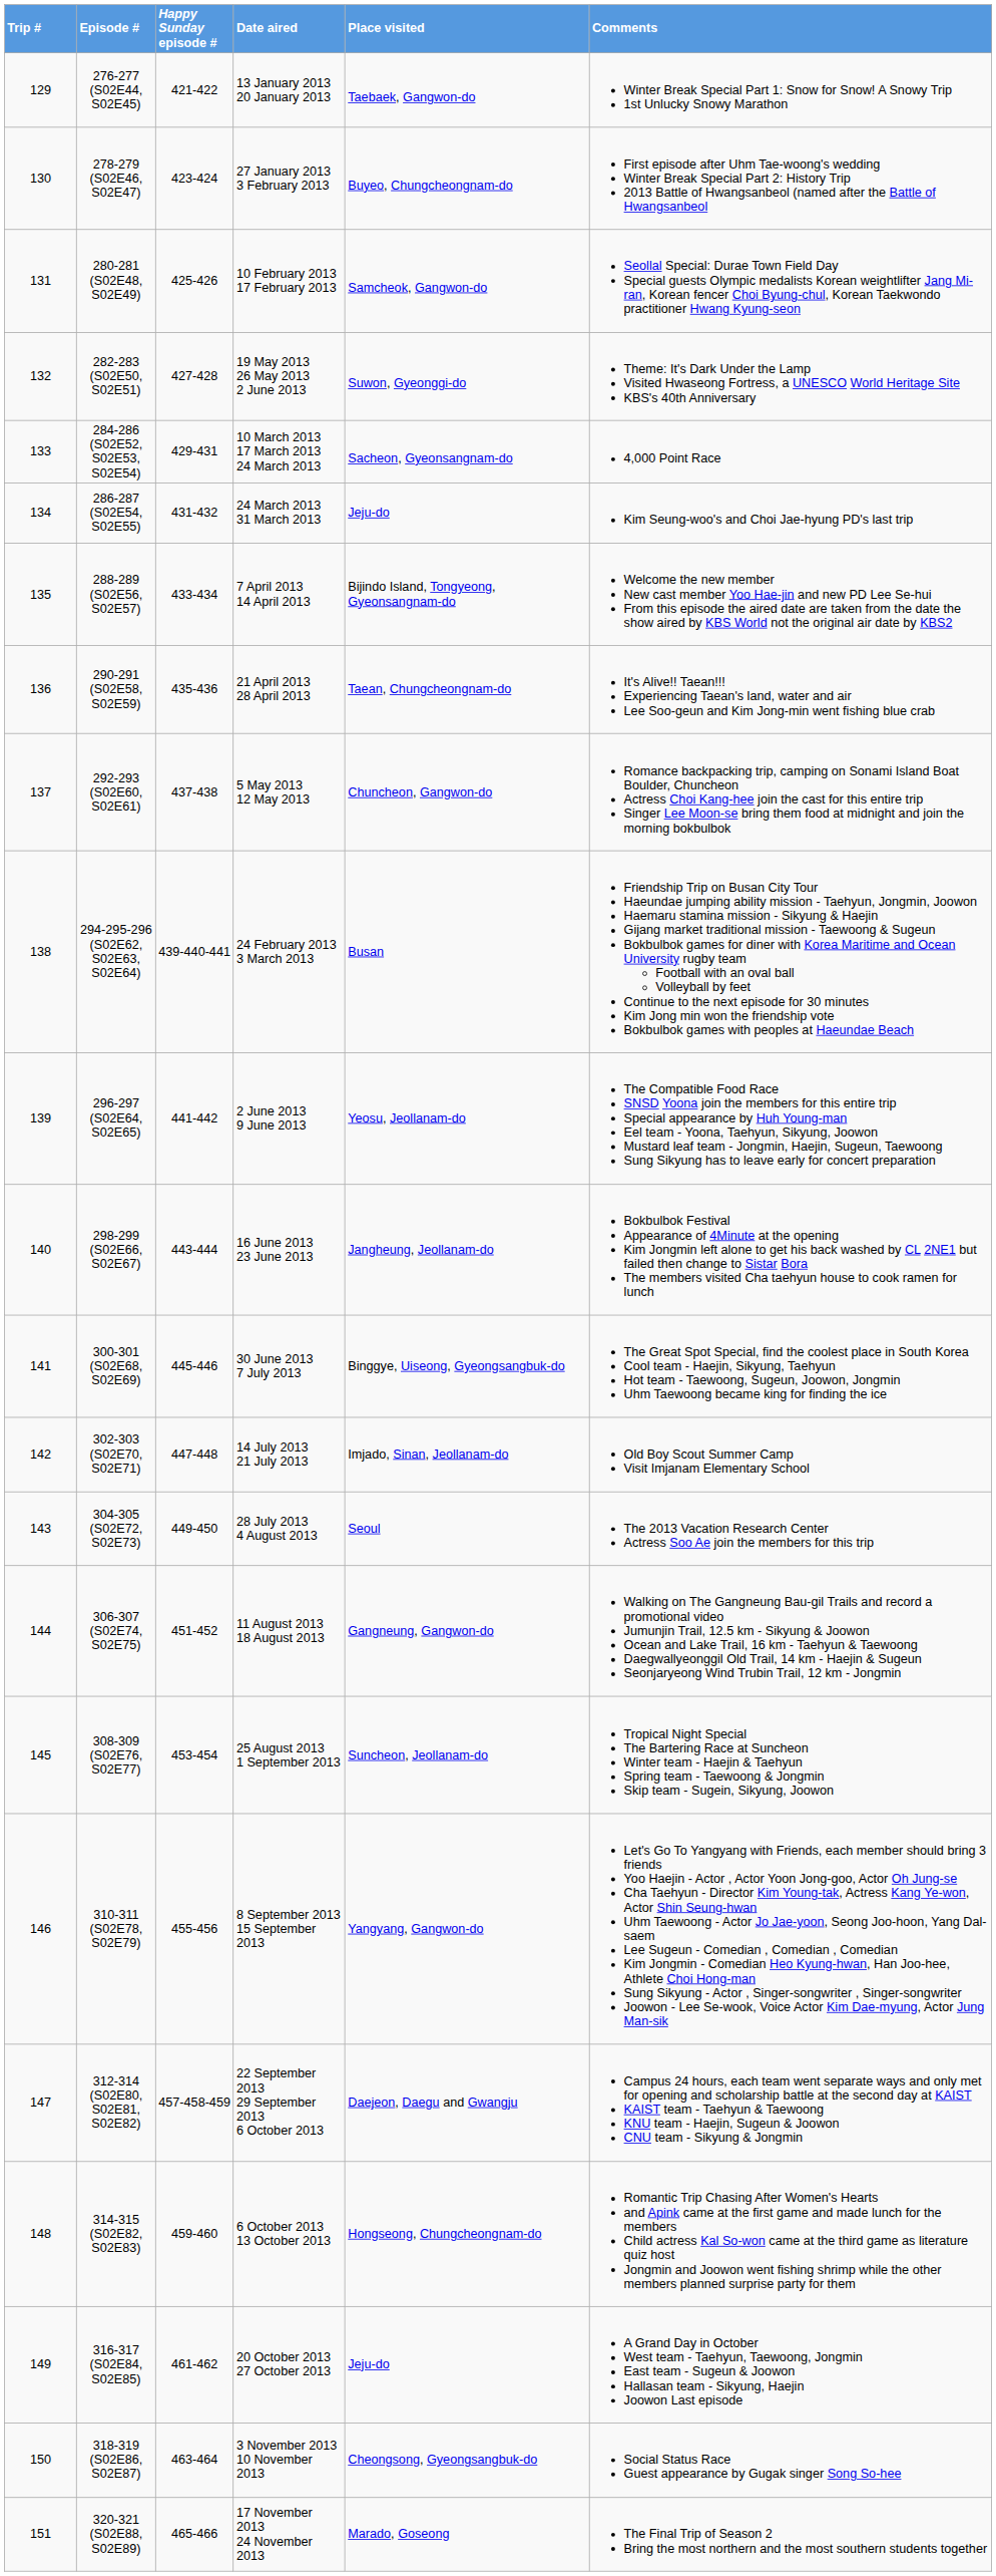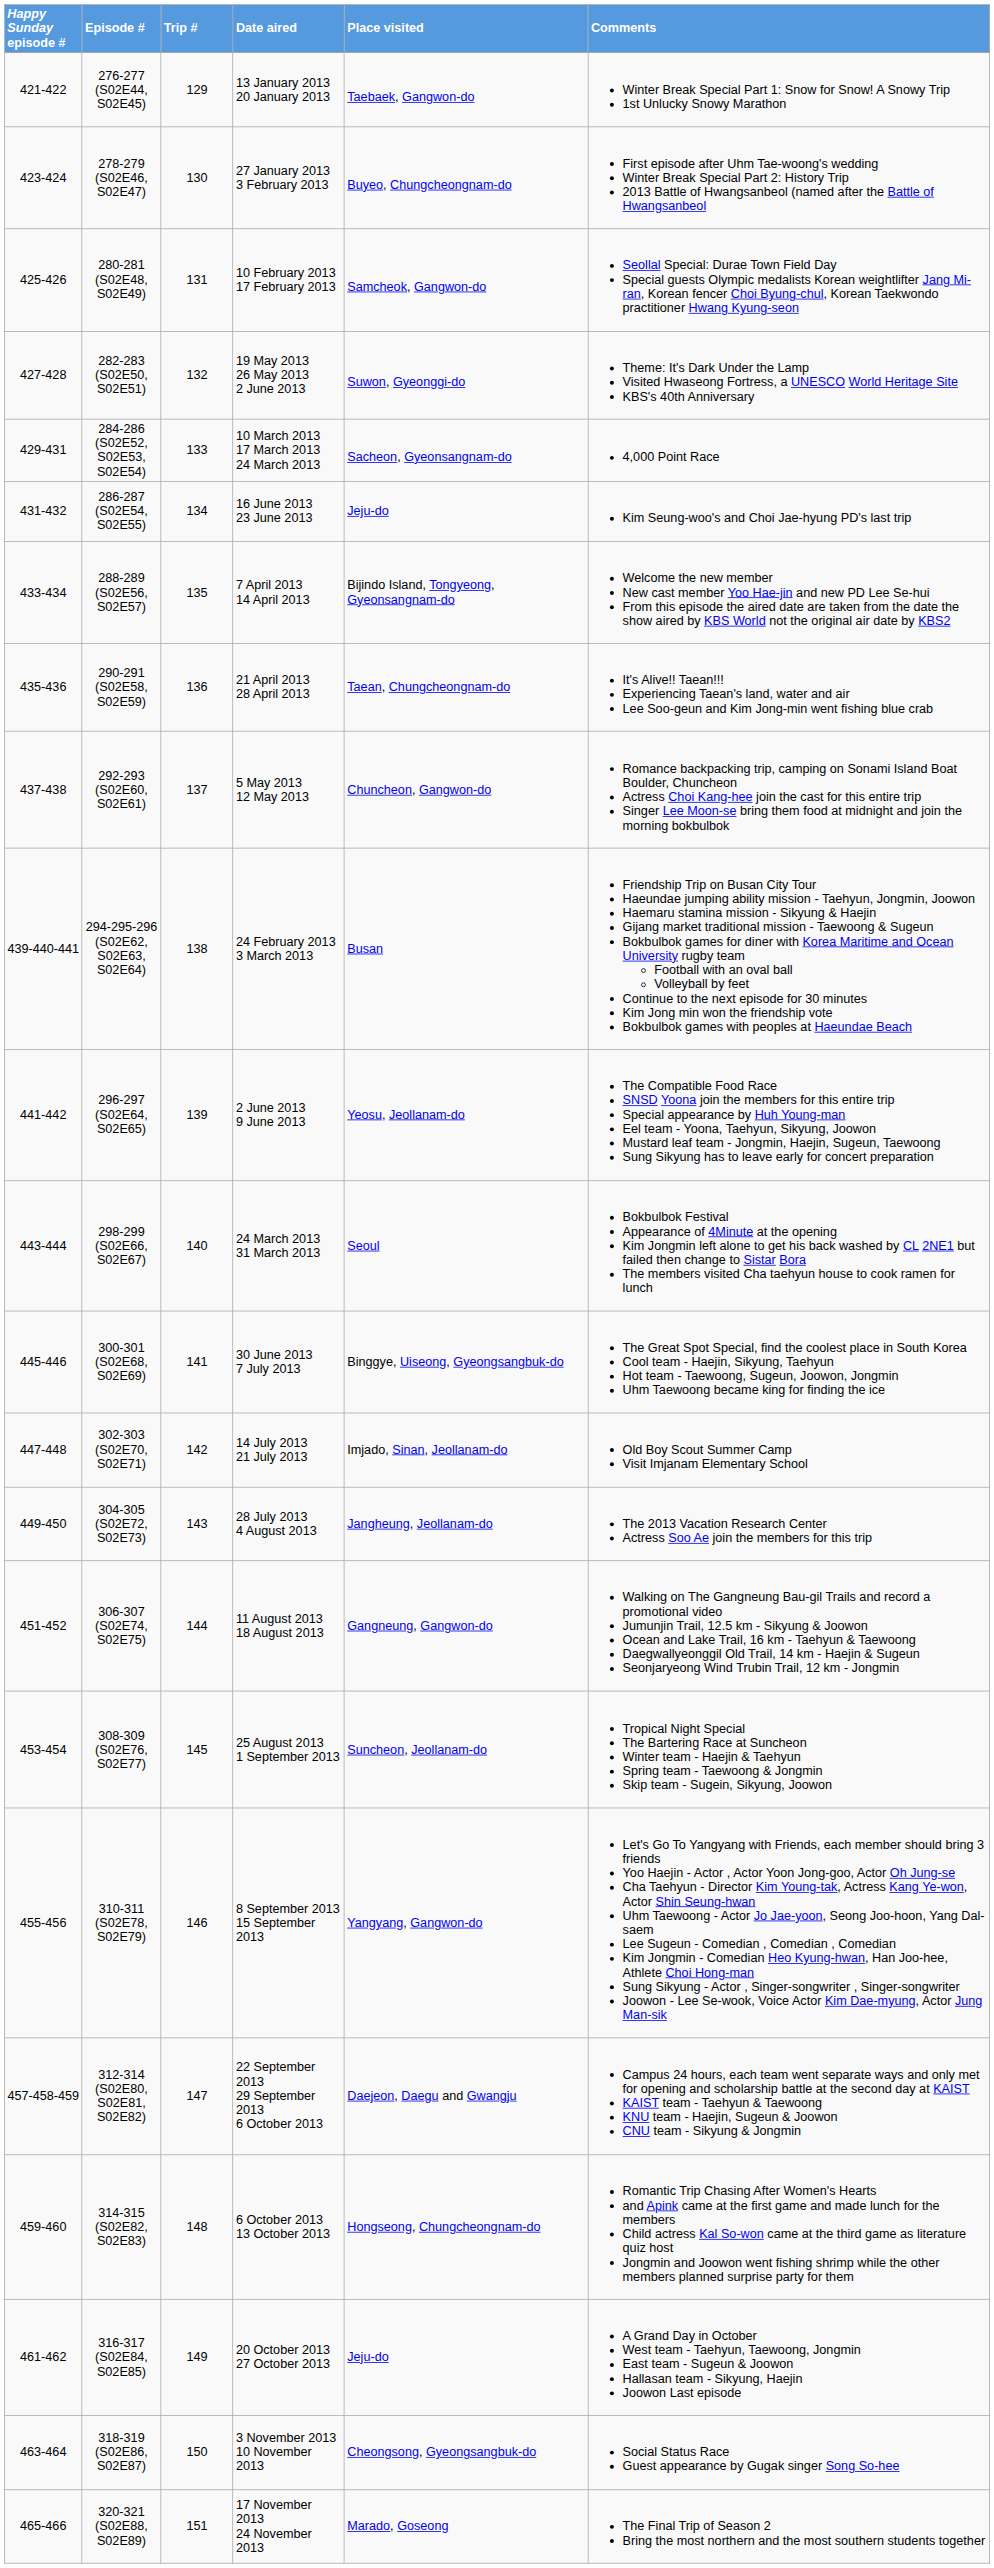 <table class="wikitable">
 <tr>
+<th style="text-align:left; background:#5599df; color:#fff; width:100px;"><em>Happy Sunday</em> episode #</th>
+<th style="text-align:left; background:#5599df; color:#fff; width:100px;">Episode #</th>
 <th style="text-align:left; background:#5599df; color:#fff; width:100px;">Trip #</th>
-<th style="text-align:left; background:#5599df; color:#fff; width:100px;">Episode #</th>
-<th style="text-align:left; background:#5599df; color:#fff; width:100px;"><em>Happy Sunday</em> episode #</th>
 <th style="text-align:left; background:#5599df; color:#fff; width:150px;">Date aired</th>
 <th style="text-align:left; background:#5599df; color:#fff; width:350px;">Place visited</th>
 <th style="text-align:left; background:#5599df; color:#fff; width:600px;">Comments</th>
 </tr>
 <tr>
+<td style="text-align:center;">421-422</td>
+<td style="text-align:center;">276-277<br>(S02E44, S02E45)</td>
 <td style="text-align:center;">129</td>
-<td style="text-align:center;">276-277<br>(S02E44, S02E45)</td>
-<td style="text-align:center;">421-422</td>
 <td align="left">13 January 2013<br>20 January 2013</td>
 <td align="left"><br><a href='#'>Taebaek</a>, <a href='#'>Gangwon-do</a></td>
 <td align="left"><br><ul><li>Winter Break Special Part 1: Snow for Snow! A Snowy Trip</li><li>1st Unlucky Snowy Marathon</li></ul></td>
 </tr>
 <tr>
+<td style="text-align:center;">423-424</td>
+<td style="text-align:center;">278-279<br>(S02E46, S02E47)</td>
 <td style="text-align:center;">130</td>
-<td style="text-align:center;">278-279<br>(S02E46, S02E47)</td>
-<td style="text-align:center;">423-424</td>
 <td align="left">27 January 2013<br>3 February 2013</td>
 <td align="left"><br><a href='#'>Buyeo</a>, <a href='#'>Chungcheongnam-do</a></td>
 <td align="left"><br><ul><li>First episode after Uhm Tae-woong's wedding</li><li>Winter Break Special Part 2: History Trip</li><li>2013 Battle of Hwangsanbeol (named after the <a href='#'>Battle of Hwangsanbeol</a></li></ul></td>
 </tr>
 <tr>
+<td style="text-align:center;">425-426</td>
+<td style="text-align:center;">280-281<br>(S02E48, S02E49)</td>
 <td style="text-align:center;">131</td>
-<td style="text-align:center;">280-281<br>(S02E48, S02E49)</td>
-<td style="text-align:center;">425-426</td>
 <td align="left">10 February 2013<br>17 February 2013</td>
 <td align="left"><br><a href='#'>Samcheok</a>, <a href='#'>Gangwon-do</a></td>
 <td align="left"><br><ul><li><a href='#'>Seollal</a> Special: Durae Town Field Day</li><li>Special guests Olympic medalists Korean weightlifter <a href='#'>Jang Mi-ran</a>, Korean fencer <a href='#'>Choi Byung-chul</a>, Korean Taekwondo practitioner <a href='#'>Hwang Kyung-seon</a></li></ul></td>
 </tr>
 <tr>
+<td style="text-align:center;">427-428</td>
+<td style="text-align:center;">282-283<br>(S02E50, S02E51)</td>
 <td style="text-align:center;">132</td>
-<td style="text-align:center;">282-283<br>(S02E50, S02E51)</td>
-<td style="text-align:center;">427-428</td>
 <td align="left">19 May 2013<br>26 May 2013<br>2 June 2013</td>
 <td align="left"><br><a href='#'>Suwon</a>, <a href='#'>Gyeonggi-do</a></td>
 <td align="left"><br><ul><li>Theme: It's Dark Under the Lamp</li><li>Visited Hwaseong Fortress, a <a href='#'>UNESCO</a> <a href='#'>World Heritage Site</a></li><li>KBS's 40th Anniversary</li></ul></td>
 </tr>
 <tr>
+<td style="text-align:center;">429-431</td>
+<td style="text-align:center;">284-286<br>(S02E52, S02E53, S02E54)</td>
 <td style="text-align:center;">133</td>
-<td style="text-align:center;">284-286<br>(S02E52, S02E53, S02E54)</td>
-<td style="text-align:center;">429-431</td>
 <td align="left">10 March 2013<br>17 March 2013<br>24 March 2013</td>
 <td align="left"><br><a href='#'>Sacheon</a>, <a href='#'>Gyeonsangnam-do</a></td>
 <td align="left"><br><ul><li>4,000 Point Race</li></ul></td>
 </tr>
 <tr>
+<td style="text-align:center;">431-432</td>
+<td style="text-align:center;">286-287<br>(S02E54, S02E55)</td>
 <td style="text-align:center;">134</td>
-<td style="text-align:center;">286-287<br>(S02E54, S02E55)</td>
-<td style="text-align:center;">431-432</td>
-<td align="left">24 March 2013<br>31 March 2013</td>
+<td align="left">16 June 2013<br>23 June 2013</td>
 <td align="left"><a href='#'>Jeju-do</a></td>
 <td align="left"><br><ul><li>Kim Seung-woo's and Choi Jae-hyung PD's last trip</li></ul></td>
 </tr>
 <tr>
+<td style="text-align:center;">433-434</td>
+<td style="text-align:center;">288-289<br>(S02E56, S02E57)</td>
 <td style="text-align:center;">135</td>
-<td style="text-align:center;">288-289<br>(S02E56, S02E57)</td>
-<td style="text-align:center;">433-434</td>
 <td align="left">7 April 2013<br>14 April 2013</td>
 <td align="left">Bijindo Island, <a href='#'>Tongyeong</a>, <a href='#'>Gyeonsangnam-do</a></td>
 <td align="left"><br><ul><li>Welcome the new member</li><li>New cast member <a href='#'>Yoo Hae-jin</a> and new PD Lee Se-hui</li><li>From this episode the aired date are taken from the date the show aired by <a href='#'>KBS World</a> not the original air date by <a href='#'>KBS2</a></li></ul></td>
 </tr>
 <tr>
+<td style="text-align:center;">435-436</td>
+<td style="text-align:center;">290-291<br>(S02E58, S02E59)</td>
 <td style="text-align:center;">136</td>
-<td style="text-align:center;">290-291<br>(S02E58, S02E59)</td>
-<td style="text-align:center;">435-436</td>
 <td align="left">21 April 2013<br>28 April 2013</td>
 <td align="left"><a href='#'>Taean</a>, <a href='#'>Chungcheongnam-do</a></td>
 <td align="left"><br><ul><li>It's Alive!! Taean!!!</li><li>Experiencing Taean's land, water and air</li><li>Lee Soo-geun and Kim Jong-min went fishing blue crab</li></ul></td>
 </tr>
 <tr>
+<td style="text-align:center;">437-438</td>
+<td style="text-align:center;">292-293<br>(S02E60, S02E61)</td>
 <td style="text-align:center;">137</td>
-<td style="text-align:center;">292-293<br>(S02E60, S02E61)</td>
-<td style="text-align:center;">437-438</td>
 <td align="left">5 May 2013<br>12 May 2013</td>
 <td align="left"><a href='#'>Chuncheon</a>, <a href='#'>Gangwon-do</a></td>
 <td align="left"><br><ul><li>Romance backpacking trip, camping on Sonami Island Boat Boulder, Chuncheon</li><li>Actress <a href='#'>Choi Kang-hee</a> join the cast for this entire trip</li><li>Singer <a href='#'>Lee Moon-se</a> bring them food at midnight and join the morning bokbulbok</li></ul></td>
 </tr>
 <tr>
+<td style="text-align:center;">439-440-441</td>
+<td style="text-align:center;">294-295-296<br>(S02E62, S02E63, S02E64)</td>
 <td style="text-align:center;">138</td>
-<td style="text-align:center;">294-295-296<br>(S02E62, S02E63, S02E64)</td>
-<td style="text-align:center;">439-440-441</td>
 <td align="left">24 February 2013<br>3 March 2013</td>
 <td align="left"><a href='#'>Busan</a></td>
 <td align="left"><br><ul><li>Friendship Trip on Busan City Tour</li><li>Haeundae jumping ability mission - Taehyun, Jongmin, Joowon</li><li>Haemaru stamina mission - Sikyung & Haejin</li><li>Gijang market traditional mission - Taewoong & Sugeun</li><li>Bokbulbok games for diner with <a href='#'>Korea Maritime and Ocean University</a> rugby team<ul><li>Football with an oval ball</li><li>Volleyball by feet</li></ul></li><li>Continue to the next episode for 30 minutes</li><li>Kim Jong min won the friendship vote</li><li>Bokbulbok games with peoples at <a href='#'>Haeundae Beach</a></li></ul></td>
 </tr>
 <tr>
+<td style="text-align:center;">441-442</td>
+<td style="text-align:center;">296-297<br>(S02E64, S02E65)</td>
 <td style="text-align:center;">139</td>
-<td style="text-align:center;">296-297<br>(S02E64, S02E65)</td>
-<td style="text-align:center;">441-442</td>
 <td align="left">2 June 2013<br>9 June 2013</td>
 <td align="left"><a href='#'>Yeosu</a>, <a href='#'>Jeollanam-do</a></td>
 <td align="left"><br><ul><li>The Compatible Food Race</li><li><a href='#'>SNSD</a> <a href='#'>Yoona</a> join the members for this entire trip</li><li>Special appearance by <a href='#'>Huh Young-man</a></li><li>Eel team - Yoona, Taehyun, Sikyung, Joowon</li><li>Mustard leaf team - Jongmin, Haejin, Sugeun, Taewoong</li><li>Sung Sikyung has to leave early for concert preparation</li></ul></td>
 </tr>
 <tr>
+<td style="text-align:center;">443-444</td>
+<td style="text-align:center;">298-299<br>(S02E66, S02E67)</td>
 <td style="text-align:center;">140</td>
-<td style="text-align:center;">298-299<br>(S02E66, S02E67)</td>
-<td style="text-align:center;">443-444</td>
-<td align="left">16 June 2013<br>23 June 2013</td>
-<td align="left"><a href='#'>Jangheung</a>, <a href='#'>Jeollanam-do</a></td>
+<td align="left">24 March 2013<br>31 March 2013</td>
+<td align="left"><a href='#'>Seoul</a></td>
 <td align="left"><br><ul><li>Bokbulbok Festival</li><li>Appearance of <a href='#'>4Minute</a> at the opening</li><li>Kim Jongmin left alone to get his back washed by <a href='#'>CL</a> <a href='#'>2NE1</a> but failed then change to <a href='#'>Sistar</a> <a href='#'>Bora</a></li><li>The members visited Cha taehyun house to cook ramen for lunch</li></ul></td>
 </tr>
 <tr>
+<td style="text-align:center;">445-446</td>
+<td style="text-align:center;">300-301<br>(S02E68, S02E69)</td>
 <td style="text-align:center;">141</td>
-<td style="text-align:center;">300-301<br>(S02E68, S02E69)</td>
-<td style="text-align:center;">445-446</td>
 <td align="left">30 June 2013<br>7 July 2013</td>
 <td align="left">Binggye, <a href='#'>Uiseong</a>, <a href='#'>Gyeongsangbuk-do</a></td>
 <td align="left"><br><ul><li>The Great Spot Special, find the coolest place in South Korea</li><li>Cool team - Haejin, Sikyung, Taehyun</li><li>Hot team - Taewoong, Sugeun, Joowon, Jongmin</li><li>Uhm Taewoong became king for finding the ice</li></ul></td>
 </tr>
 <tr>
+<td style="text-align:center;">447-448</td>
+<td style="text-align:center;">302-303<br>(S02E70, S02E71)</td>
 <td style="text-align:center;">142</td>
-<td style="text-align:center;">302-303<br>(S02E70, S02E71)</td>
-<td style="text-align:center;">447-448</td>
 <td align="left">14 July 2013<br>21 July 2013</td>
 <td align="left">Imjado, <a href='#'>Sinan</a>, <a href='#'>Jeollanam-do</a></td>
 <td align="left"><br><ul><li>Old Boy Scout Summer Camp</li><li>Visit Imjanam Elementary School</li></ul></td>
 </tr>
 <tr>
+<td style="text-align:center;">449-450</td>
+<td style="text-align:center;">304-305<br>(S02E72, S02E73)</td>
 <td style="text-align:center;">143</td>
-<td style="text-align:center;">304-305<br>(S02E72, S02E73)</td>
-<td style="text-align:center;">449-450</td>
 <td align="left">28 July 2013<br>4 August 2013</td>
-<td align="left"><a href='#'>Seoul</a></td>
+<td align="left"><a href='#'>Jangheung</a>, <a href='#'>Jeollanam-do</a></td>
 <td align="left"><br><ul><li>The 2013 Vacation Research Center</li><li>Actress <a href='#'>Soo Ae</a> join the members for this trip</li></ul></td>
 </tr>
 <tr>
+<td style="text-align:center;">451-452</td>
+<td style="text-align:center;">306-307<br>(S02E74, S02E75)</td>
 <td style="text-align:center;">144</td>
-<td style="text-align:center;">306-307<br>(S02E74, S02E75)</td>
-<td style="text-align:center;">451-452</td>
 <td align="left">11 August 2013<br>18 August 2013</td>
 <td align="left"><a href='#'>Gangneung</a>, <a href='#'>Gangwon-do</a></td>
 <td align="left"><br><ul><li>Walking on The Gangneung Bau-gil Trails and record a promotional video</li><li>Jumunjin Trail, 12.5 km - Sikyung & Joowon</li><li>Ocean and Lake Trail, 16 km - Taehyun & Taewoong</li><li>Daegwallyeonggil Old Trail, 14 km - Haejin & Sugeun</li><li>Seonjaryeong Wind Trubin Trail, 12 km - Jongmin</li></ul></td>
 </tr>
 <tr>
+<td style="text-align:center;">453-454</td>
+<td style="text-align:center;">308-309<br>(S02E76, S02E77)</td>
 <td style="text-align:center;">145</td>
-<td style="text-align:center;">308-309<br>(S02E76, S02E77)</td>
-<td style="text-align:center;">453-454</td>
 <td align="left">25 August 2013<br>1 September 2013</td>
 <td align="left"><a href='#'>Suncheon</a>, <a href='#'>Jeollanam-do</a></td>
 <td align="left"><br><ul><li>Tropical Night Special</li><li>The Bartering Race at Suncheon</li><li>Winter team - Haejin & Taehyun</li><li>Spring team - Taewoong & Jongmin</li><li>Skip team - Sugein, Sikyung, Joowon</li></ul></td>
 </tr>
 <tr>
+<td style="text-align:center;">455-456</td>
+<td style="text-align:center;">310-311<br>(S02E78, S02E79)</td>
 <td style="text-align:center;">146</td>
-<td style="text-align:center;">310-311<br>(S02E78, S02E79)</td>
-<td style="text-align:center;">455-456</td>
 <td align="left">8 September 2013<br>15 September 2013</td>
 <td align="left"><a href='#'>Yangyang</a>, <a href='#'>Gangwon-do</a></td>
 <td align="left"><br><ul><li>Let's Go To Yangyang with Friends, each member should bring 3 friends</li><li>Yoo Haejin - Actor , Actor Yoon Jong-goo, Actor <a href='#'>Oh Jung-se</a></li><li>Cha Taehyun - Director <a href='#'>Kim Young-tak</a>, Actress <a href='#'>Kang Ye-won</a>, Actor <a href='#'>Shin Seung-hwan</a></li><li>Uhm Taewoong - Actor <a href='#'>Jo Jae-yoon</a>, Seong Joo-hoon, Yang Dal-saem</li><li>Lee Sugeun - Comedian , Comedian , Comedian </li><li>Kim Jongmin - Comedian <a href='#'>Heo Kyung-hwan</a>, Han Joo-hee, Athlete <a href='#'>Choi Hong-man</a></li><li>Sung Sikyung - Actor , Singer-songwriter , Singer-songwriter </li><li>Joowon - Lee Se-wook, Voice Actor <a href='#'>Kim Dae-myung</a>, Actor <a href='#'>Jung Man-sik</a></li></ul></td>
 </tr>
 <tr>
+<td style="text-align:center;">457-458-459</td>
+<td style="text-align:center;">312-314<br>(S02E80, S02E81, S02E82)</td>
 <td style="text-align:center;">147</td>
-<td style="text-align:center;">312-314<br>(S02E80, S02E81, S02E82)</td>
-<td style="text-align:center;">457-458-459</td>
 <td align="left">22 September 2013<br>29 September 2013<br>6 October 2013</td>
 <td align="left"><a href='#'>Daejeon</a>, <a href='#'>Daegu</a> and <a href='#'>Gwangju</a></td>
 <td align="left"><br><ul><li>Campus 24 hours, each team went separate ways and only met for opening and scholarship battle at the second day at <a href='#'>KAIST</a></li><li><a href='#'>KAIST</a> team - Taehyun & Taewoong</li><li><a href='#'>KNU</a> team - Haejin, Sugeun & Joowon</li><li><a href='#'>CNU</a> team - Sikyung & Jongmin</li></ul></td>
 </tr>
 <tr>
+<td style="text-align:center;">459-460</td>
+<td style="text-align:center;">314-315<br>(S02E82, S02E83)</td>
 <td style="text-align:center;">148</td>
-<td style="text-align:center;">314-315<br>(S02E82, S02E83)</td>
-<td style="text-align:center;">459-460</td>
 <td align="left">6 October 2013<br>13 October 2013</td>
 <td align="left"><a href='#'>Hongseong</a>, <a href='#'>Chungcheongnam-do</a></td>
 <td align="left"><br><ul><li>Romantic Trip Chasing After Women's Hearts</li><li> and <a href='#'>Apink</a> came at the first game and made lunch for the members</li><li>Child actress <a href='#'>Kal So-won</a> came at the third game as literature quiz host</li><li>Jongmin and Joowon went fishing shrimp while the other members planned surprise party for them</li></ul></td>
 </tr>
 <tr>
+<td style="text-align:center;">461-462</td>
+<td style="text-align:center;">316-317<br>(S02E84, S02E85)</td>
 <td style="text-align:center;">149</td>
-<td style="text-align:center;">316-317<br>(S02E84, S02E85)</td>
-<td style="text-align:center;">461-462</td>
 <td align="left">20 October 2013<br>27 October 2013</td>
 <td align="left"><a href='#'>Jeju-do</a></td>
 <td align="left"><br><ul><li>A Grand Day in October</li><li>West team - Taehyun, Taewoong, Jongmin</li><li>East team - Sugeun & Joowon</li><li>Hallasan team - Sikyung, Haejin</li><li>Joowon Last episode</li></ul></td>
 </tr>
 <tr>
+<td style="text-align:center;">463-464</td>
+<td style="text-align:center;">318-319<br>(S02E86, S02E87)</td>
 <td style="text-align:center;">150</td>
-<td style="text-align:center;">318-319<br>(S02E86, S02E87)</td>
-<td style="text-align:center;">463-464</td>
 <td align="left">3 November 2013<br>10 November 2013</td>
 <td align="left"><a href='#'>Cheongsong</a>, <a href='#'>Gyeongsangbuk-do</a></td>
 <td align="left"><br><ul><li>Social Status Race</li><li>Guest appearance by Gugak singer <a href='#'>Song So-hee</a></li></ul></td>
 </tr>
 <tr>
+<td style="text-align:center;">465-466</td>
+<td style="text-align:center;">320-321<br>(S02E88, S02E89)</td>
 <td style="text-align:center;">151</td>
-<td style="text-align:center;">320-321<br>(S02E88, S02E89)</td>
-<td style="text-align:center;">465-466</td>
 <td align="left">17 November 2013<br>24 November 2013</td>
 <td align="left"><a href='#'>Marado</a>, <a href='#'>Goseong</a></td>
 <td align="left"><br><ul><li>The Final Trip of Season 2</li><li>Bring the most northern and the most southern students together</li></ul></td>
 </tr>
 </table>
